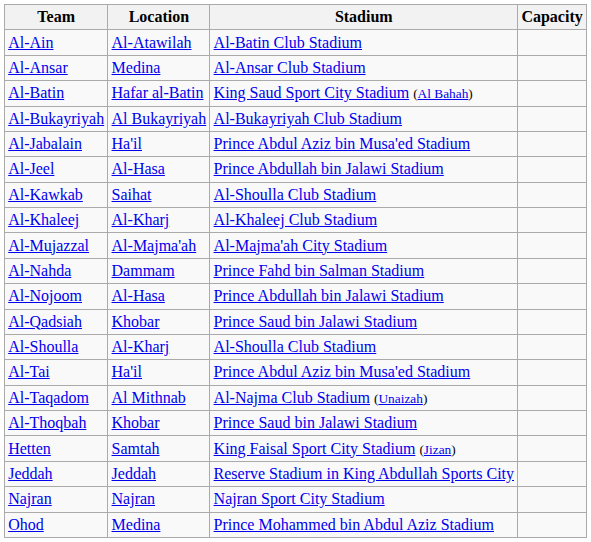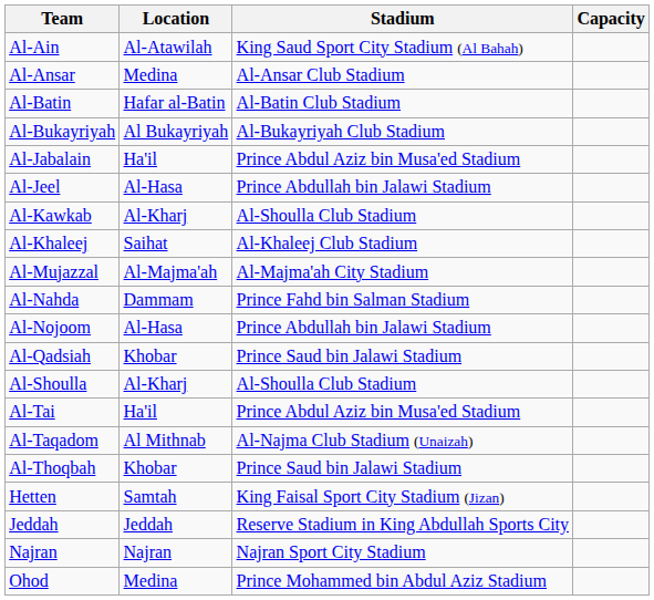 <table class="wikitable sortable">
 <tr>
 <th>Team</th>
 <th>Location</th>
 <th>Stadium</th>
 <th>Capacity</th>
 </tr>
 <tr>
 <td><a href='#'>Al-Ain</a></td>
 <td><a href='#'>Al-Atawilah</a></td>
-<td><a href='#'>Al-Batin Club Stadium</a></td>
+<td><a href='#'>King Saud Sport City Stadium</a> <small>(<a href='#'>Al Bahah</a>)</small></td>
 <td align="center"></td>
 </tr>
 <tr>
 <td><a href='#'>Al-Ansar</a></td>
 <td><a href='#'>Medina</a></td>
 <td><a href='#'>Al-Ansar Club Stadium</a></td>
 <td align="center"></td>
 </tr>
 <tr>
 <td><a href='#'>Al-Batin</a></td>
 <td><a href='#'>Hafar al-Batin</a></td>
-<td><a href='#'>King Saud Sport City Stadium</a> <small>(<a href='#'>Al Bahah</a>)</small></td>
+<td><a href='#'>Al-Batin Club Stadium</a></td>
 <td align="center"></td>
 </tr>
 <tr>
 <td><a href='#'>Al-Bukayriyah</a></td>
 <td><a href='#'>Al Bukayriyah</a></td>
 <td><a href='#'>Al-Bukayriyah Club Stadium</a></td>
 <td align="center"></td>
 </tr>
 <tr>
 <td><a href='#'>Al-Jabalain</a></td>
 <td><a href='#'>Ha'il</a></td>
 <td><a href='#'>Prince Abdul Aziz bin Musa'ed Stadium</a></td>
 <td align="center"></td>
 </tr>
 <tr>
 <td><a href='#'>Al-Jeel</a></td>
 <td><a href='#'>Al-Hasa</a></td>
 <td><a href='#'>Prince Abdullah bin Jalawi Stadium</a> </td>
 <td align="center"></td>
 </tr>
 <tr>
 <td><a href='#'>Al-Kawkab</a></td>
-<td><a href='#'>Saihat</a></td>
+<td><a href='#'>Al-Kharj</a></td>
 <td><a href='#'>Al-Shoulla Club Stadium</a></td>
 <td align="center"></td>
 </tr>
 <tr>
 <td><a href='#'>Al-Khaleej</a></td>
-<td><a href='#'>Al-Kharj</a></td>
+<td><a href='#'>Saihat</a></td>
 <td><a href='#'>Al-Khaleej Club Stadium</a></td>
 <td align="center"></td>
 </tr>
 <tr>
 <td><a href='#'>Al-Mujazzal</a></td>
 <td><a href='#'>Al-Majma'ah</a></td>
 <td><a href='#'>Al-Majma'ah City Stadium</a></td>
 <td align="center"></td>
 </tr>
 <tr>
 <td><a href='#'>Al-Nahda</a></td>
 <td><a href='#'>Dammam</a></td>
 <td><a href='#'>Prince Fahd bin Salman Stadium</a> </td>
 <td align="center"></td>
 </tr>
 <tr>
 <td><a href='#'>Al-Nojoom</a></td>
 <td><a href='#'>Al-Hasa</a></td>
 <td><a href='#'>Prince Abdullah bin Jalawi Stadium</a> </td>
 <td align="center"></td>
 </tr>
 <tr>
 <td><a href='#'>Al-Qadsiah</a></td>
 <td><a href='#'>Khobar</a></td>
 <td><a href='#'>Prince Saud bin Jalawi Stadium</a> </td>
 <td align="center"></td>
 </tr>
 <tr>
 <td><a href='#'>Al-Shoulla</a></td>
 <td><a href='#'>Al-Kharj</a></td>
 <td><a href='#'>Al-Shoulla Club Stadium</a></td>
 <td align="center"></td>
 </tr>
 <tr>
 <td><a href='#'>Al-Tai</a></td>
 <td><a href='#'>Ha'il</a></td>
 <td><a href='#'>Prince Abdul Aziz bin Musa'ed Stadium</a></td>
 <td align="center"></td>
 </tr>
 <tr>
 <td><a href='#'>Al-Taqadom</a></td>
 <td><a href='#'>Al Mithnab</a></td>
 <td><a href='#'>Al-Najma Club Stadium</a> <small>(<a href='#'>Unaizah</a>)</small></td>
 <td align="center"></td>
 </tr>
 <tr>
 <td><a href='#'>Al-Thoqbah</a></td>
 <td><a href='#'>Khobar</a></td>
 <td><a href='#'>Prince Saud bin Jalawi Stadium</a> </td>
 <td align="center"></td>
 </tr>
 <tr>
 <td><a href='#'>Hetten</a></td>
 <td><a href='#'>Samtah</a></td>
 <td><a href='#'>King Faisal Sport City Stadium</a> <small>(<a href='#'>Jizan</a>)</small></td>
 <td align="center"></td>
 </tr>
 <tr>
 <td><a href='#'>Jeddah</a></td>
 <td><a href='#'>Jeddah</a></td>
 <td><a href='#'>Reserve Stadium in King Abdullah Sports City</a></td>
 <td align="center"></td>
 </tr>
 <tr>
 <td><a href='#'>Najran</a></td>
 <td><a href='#'>Najran</a></td>
 <td><a href='#'>Najran Sport City Stadium</a></td>
 <td align="center"></td>
 </tr>
 <tr>
 <td><a href='#'>Ohod</a></td>
 <td><a href='#'>Medina</a></td>
 <td><a href='#'>Prince Mohammed bin Abdul Aziz Stadium</a></td>
 <td align="center"></td>
 </tr>
 <tr>
 </tr>
 </table>
